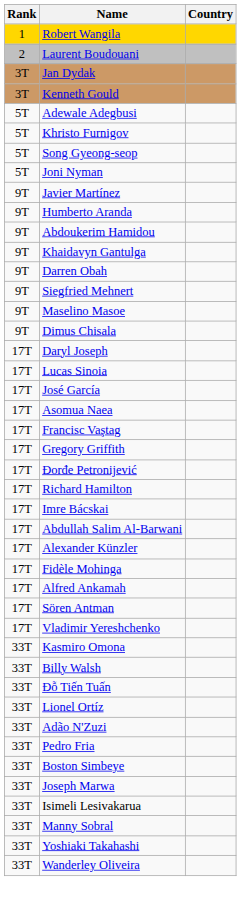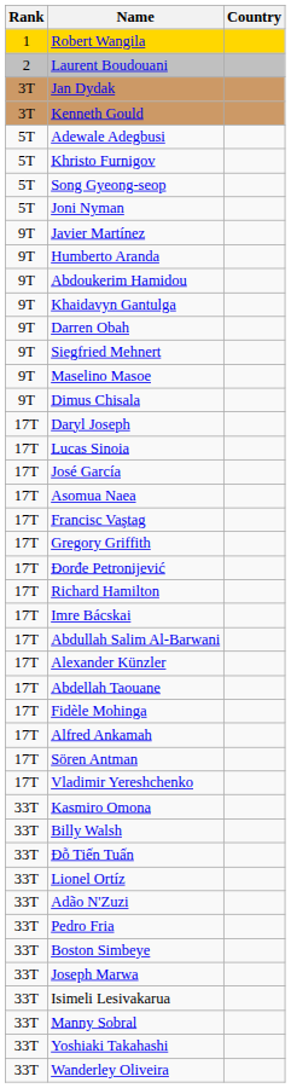 <table class="wikitable sortable" style="text-align:center">
 <tr>
 <th>Rank</th>
 <th>Name</th>
 <th>Country</th>
 </tr>
 <tr bgcolor=gold>
 <td>1</td>
 <td align="left"><a href='#'>Robert Wangila</a></td>
 <td align="left"></td>
 </tr>
 <tr bgcolor=silver>
 <td>2</td>
 <td align="left"><a href='#'>Laurent Boudouani</a></td>
 <td align="left"></td>
 </tr>
 <tr bgcolor=#CC9966>
 <td>3T</td>
 <td align="left"><a href='#'>Jan Dydak</a></td>
 <td align="left"></td>
 </tr>
 <tr bgcolor=#CC9966>
 <td>3T</td>
 <td align="left"><a href='#'>Kenneth Gould</a></td>
 <td align="left"></td>
 </tr>
 <tr>
 <td>5T</td>
 <td align="left"><a href='#'>Adewale Adegbusi</a></td>
 <td align="left"></td>
 </tr>
 <tr>
 <td>5T</td>
 <td align="left"><a href='#'>Khristo Furnigov</a></td>
 <td align="left"></td>
 </tr>
 <tr>
 <td>5T</td>
 <td align="left"><a href='#'>Song Gyeong-seop</a></td>
 <td align="left"></td>
 </tr>
 <tr>
 <td>5T</td>
 <td align="left"><a href='#'>Joni Nyman</a></td>
 <td align="left"></td>
 </tr>
 <tr>
 <td>9T</td>
 <td align="left"><a href='#'>Javier Martínez</a></td>
 <td align="left"></td>
 </tr>
 <tr>
 <td>9T</td>
 <td align="left"><a href='#'>Humberto Aranda</a></td>
 <td align="left"></td>
 </tr>
 <tr>
 <td>9T</td>
 <td align="left"><a href='#'>Abdoukerim Hamidou</a></td>
 <td align="left"></td>
 </tr>
 <tr>
 <td>9T</td>
 <td align="left"><a href='#'>Khaidavyn Gantulga</a></td>
 <td align="left"></td>
 </tr>
 <tr>
 <td>9T</td>
 <td align="left"><a href='#'>Darren Obah</a></td>
 <td align="left"></td>
 </tr>
 <tr>
 <td>9T</td>
 <td align="left"><a href='#'>Siegfried Mehnert</a></td>
 <td align="left"></td>
 </tr>
 <tr>
 <td>9T</td>
 <td align="left"><a href='#'>Maselino Masoe</a></td>
 <td align="left"></td>
 </tr>
 <tr>
 <td>9T</td>
 <td align="left"><a href='#'>Dimus Chisala</a></td>
 <td align="left"></td>
 </tr>
 <tr>
 <td>17T</td>
 <td align="left"><a href='#'>Daryl Joseph</a></td>
 <td align="left"></td>
 </tr>
 <tr>
 <td>17T</td>
 <td align="left"><a href='#'>Lucas Sinoia</a></td>
 <td align="left"></td>
 </tr>
 <tr>
 <td>17T</td>
 <td align="left"><a href='#'>José García</a></td>
 <td align="left"></td>
 </tr>
 <tr>
 <td>17T</td>
 <td align="left"><a href='#'>Asomua Naea</a></td>
 <td align="left"></td>
 </tr>
 <tr>
 <td>17T</td>
 <td align="left"><a href='#'>Francisc Vaştag</a></td>
 <td align="left"></td>
 </tr>
 <tr>
 <td>17T</td>
 <td align="left"><a href='#'>Gregory Griffith</a></td>
 <td align="left"></td>
 </tr>
 <tr>
 <td>17T</td>
 <td align="left"><a href='#'>Đorđe Petronijević</a></td>
 <td align="left"></td>
 </tr>
 <tr>
 <td>17T</td>
 <td align="left"><a href='#'>Richard Hamilton</a></td>
 <td align="left"></td>
 </tr>
 <tr>
 <td>17T</td>
 <td align="left"><a href='#'>Imre Bácskai</a></td>
 <td align="left"></td>
 </tr>
 <tr>
 <td>17T</td>
 <td align="left"><a href='#'>Abdullah Salim Al-Barwani</a></td>
 <td align="left"></td>
 </tr>
 <tr>
 <td>17T</td>
 <td align="left"><a href='#'>Alexander Künzler</a></td>
 <td align="left"></td>
 </tr>
 <tr>
 <td>17T</td>
+<td align="left"><a href='#'>Abdellah Taouane</a></td>
+<td align="left"></td>
+</tr>
+<tr>
+<td>17T</td>
 <td align="left"><a href='#'>Fidèle Mohinga</a></td>
 <td align="left"></td>
 </tr>
 <tr>
 <td>17T</td>
 <td align="left"><a href='#'>Alfred Ankamah</a></td>
 <td align="left"></td>
 </tr>
 <tr>
 <td>17T</td>
 <td align="left"><a href='#'>Sören Antman</a></td>
 <td align="left"></td>
 </tr>
 <tr>
 <td>17T</td>
 <td align="left"><a href='#'>Vladimir Yereshchenko</a></td>
 <td align="left"></td>
 </tr>
 <tr>
 <td>33T</td>
 <td align="left"><a href='#'>Kasmiro Omona</a></td>
 <td align="left"></td>
 </tr>
 <tr>
 <td>33T</td>
 <td align="left"><a href='#'>Billy Walsh</a></td>
 <td align="left"></td>
 </tr>
 <tr>
 <td>33T</td>
 <td align="left"><a href='#'>Đỗ Tiến Tuấn</a></td>
 <td align="left"></td>
 </tr>
 <tr>
 <td>33T</td>
 <td align="left"><a href='#'>Lionel Ortíz</a></td>
 <td align="left"></td>
 </tr>
 <tr>
 <td>33T</td>
 <td align="left"><a href='#'>Adão N'Zuzi</a></td>
 <td align="left"></td>
 </tr>
 <tr>
 <td>33T</td>
 <td align="left"><a href='#'>Pedro Fria</a></td>
 <td align="left"></td>
 </tr>
 <tr>
 <td>33T</td>
 <td align="left"><a href='#'>Boston Simbeye</a></td>
 <td align="left"></td>
 </tr>
 <tr>
 <td>33T</td>
 <td align="left"><a href='#'>Joseph Marwa</a></td>
 <td align="left"></td>
 </tr>
 <tr>
 <td>33T</td>
 <td align="left">Isimeli Lesivakarua</td>
 <td align="left"></td>
 </tr>
 <tr>
 <td>33T</td>
 <td align="left"><a href='#'>Manny Sobral</a></td>
 <td align="left"></td>
 </tr>
 <tr>
 <td>33T</td>
 <td align="left"><a href='#'>Yoshiaki Takahashi</a></td>
 <td align="left"></td>
 </tr>
 <tr>
 <td>33T</td>
 <td align="left"><a href='#'>Wanderley Oliveira</a></td>
 <td align="left"></td>
 </tr>
 </table>
